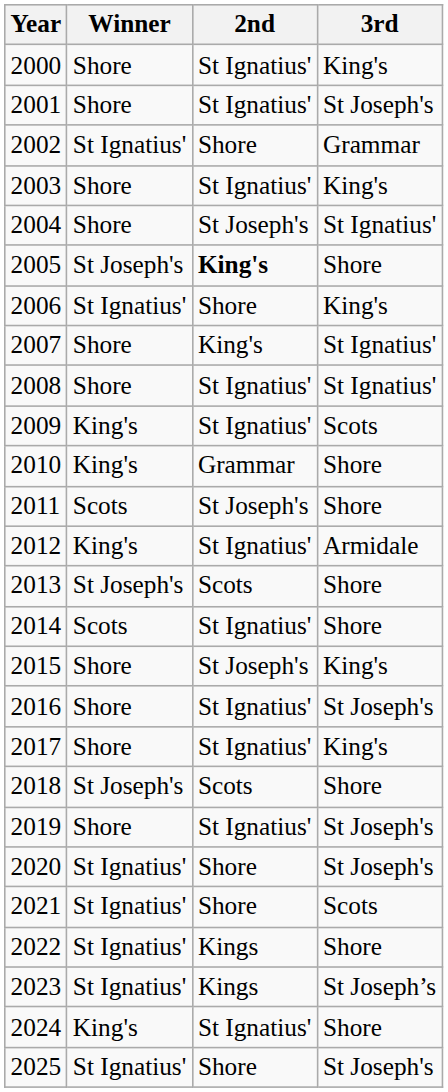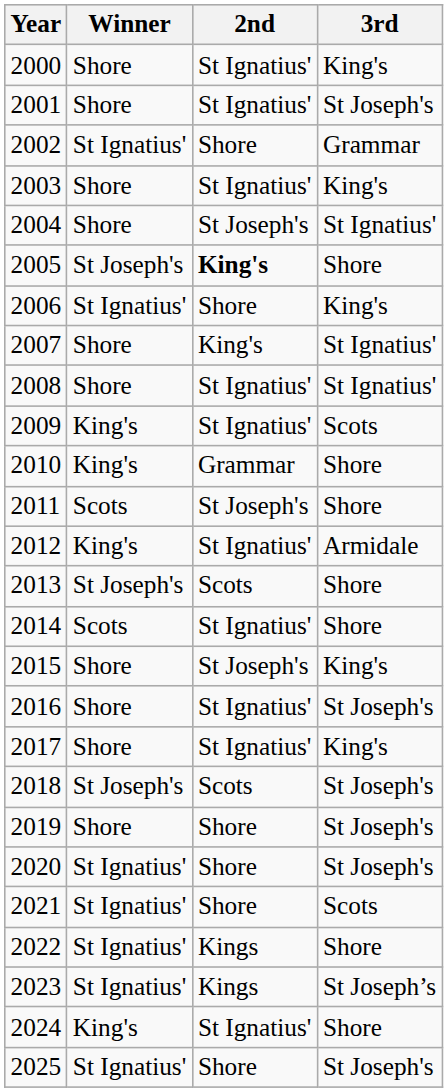 <table class="wikitable">
 <tr>
 <th>Year</th>
 <th>Winner</th>
 <th>2nd</th>
 <th>3rd</th>
 </tr>
 <tr>
 <td>2000</td>
 <td>Shore</td>
 <td>St Ignatius'</td>
 <td>King's</td>
 </tr>
 <tr>
 <td>2001</td>
 <td>Shore</td>
 <td>St Ignatius'</td>
 <td>St Joseph's</td>
 </tr>
 <tr>
 <td>2002</td>
 <td>St Ignatius'</td>
 <td>Shore</td>
 <td>Grammar</td>
 </tr>
 <tr>
 <td>2003</td>
 <td>Shore</td>
 <td>St Ignatius'</td>
 <td>King's</td>
 </tr>
 <tr>
 <td>2004</td>
 <td>Shore</td>
 <td>St Joseph's</td>
 <td>St Ignatius'</td>
 </tr>
 <tr>
 <td>2005</td>
 <td>St Joseph's</td>
 <td><strong>King's</strong></td>
 <td>Shore</td>
 </tr>
 <tr>
 <td>2006</td>
 <td>St Ignatius'</td>
 <td>Shore</td>
 <td>King's</td>
 </tr>
 <tr>
 <td>2007</td>
 <td>Shore</td>
 <td>King's</td>
 <td>St Ignatius'</td>
 </tr>
 <tr>
 <td>2008</td>
 <td>Shore</td>
 <td>St Ignatius'</td>
 <td>St Ignatius'</td>
 </tr>
 <tr>
 <td>2009</td>
 <td>King's</td>
 <td>St Ignatius'</td>
 <td>Scots</td>
 </tr>
 <tr>
 <td>2010</td>
 <td>King's</td>
 <td>Grammar</td>
 <td>Shore</td>
 </tr>
 <tr>
 <td>2011</td>
 <td>Scots</td>
 <td>St Joseph's</td>
 <td>Shore</td>
 </tr>
 <tr>
 <td>2012</td>
 <td>King's</td>
 <td>St Ignatius'</td>
 <td>Armidale</td>
 </tr>
 <tr>
 <td>2013</td>
 <td>St Joseph's</td>
 <td>Scots</td>
 <td>Shore</td>
 </tr>
 <tr>
 <td>2014</td>
 <td>Scots</td>
 <td>St Ignatius'</td>
 <td>Shore</td>
 </tr>
 <tr>
 <td>2015</td>
 <td>Shore</td>
 <td>St Joseph's</td>
 <td>King's</td>
 </tr>
 <tr>
 <td>2016</td>
 <td>Shore</td>
 <td>St Ignatius'</td>
 <td>St Joseph's</td>
 </tr>
 <tr>
 <td>2017</td>
 <td>Shore</td>
 <td>St Ignatius'</td>
 <td>King's</td>
 </tr>
 <tr>
 <td>2018</td>
 <td>St Joseph's</td>
 <td>Scots</td>
-<td>Shore</td>
+<td>St Joseph's</td>
 </tr>
 <tr>
 <td>2019</td>
 <td>Shore</td>
-<td>St Ignatius'</td>
+<td>Shore</td>
 <td>St Joseph's</td>
 </tr>
 <tr>
 <td>2020</td>
 <td>St Ignatius'</td>
 <td>Shore</td>
 <td>St Joseph's</td>
 </tr>
 <tr>
 <td>2021</td>
 <td>St Ignatius'</td>
 <td>Shore</td>
 <td>Scots</td>
 </tr>
 <tr>
 <td>2022</td>
 <td>St Ignatius'</td>
 <td>Kings</td>
 <td>Shore</td>
 </tr>
 <tr>
 <td>2023</td>
 <td>St Ignatius'</td>
 <td>Kings</td>
 <td>St Joseph’s</td>
 </tr>
 <tr>
 <td>2024</td>
 <td>King's</td>
 <td>St Ignatius'</td>
 <td>Shore</td>
 </tr>
 <tr>
 <td>2025</td>
 <td>St Ignatius'</td>
 <td>Shore</td>
 <td>St Joseph's</td>
 </tr>
 </table>
